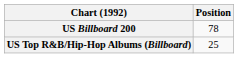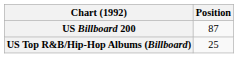 <table class="wikitable sortable plainrowheaders" style="text-align:center">
 <tr>
 <th scope="col">Chart (1992)</th>
 <th scope="col">Position</th>
 </tr>
 <tr>
 <th scope="row">US <em>Billboard</em> 200</th>
-<td>78</td>
+<td>87</td>
 </tr>
 <tr>
 <th scope="row">US Top R&B/Hip-Hop Albums (<em>Billboard</em>)</th>
 <td>25</td>
 </tr>
 </table>
